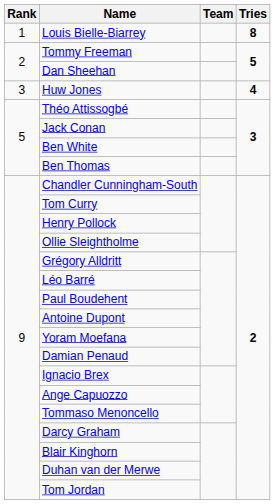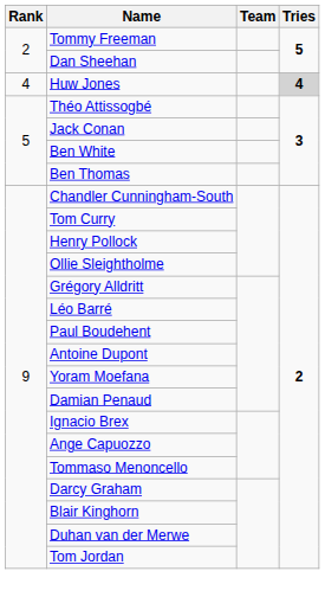 <table class="wikitable" style="text-align:center">
 <tr>
 <th>Rank</th>
 <th>Name</th>
 <th>Team</th>
 <th>Tries</th>
-</tr>
-<tr>
-<td>1</td>
-<td align="left"><a href='#'>Louis Bielle-Biarrey</a></td>
-<td align="left"></td>
-<td><strong>8</strong></td>
 </tr>
 <tr>
 <td rowspan="2">2</td>
 <td align="left"><a href='#'>Tommy Freeman</a></td>
 <td align="left"></td>
 <td rowspan=2><strong>5</strong></td>
 </tr>
 <tr>
 <td align="left"><a href='#'>Dan Sheehan</a></td>
 <td align="left"></td>
 </tr>
 <tr>
-<td>3</td>
+<td>4</td>
 <td align="left"><a href='#'>Huw Jones</a></td>
 <td align="left"></td>
-<td><strong>4</strong></td>
+<td style="background: lightgrey;"><strong>4</strong></td>
 </tr>
 <tr>
 <td rowspan="4">5</td>
 <td align="left"><a href='#'>Théo Attissogbé</a></td>
 <td align="left"></td>
 <td rowspan="4"><strong>3</strong></td>
 </tr>
 <tr>
 <td align="left"><a href='#'>Jack Conan</a></td>
 <td align="left"></td>
 </tr>
 <tr>
 <td align="left"><a href='#'>Ben White</a></td>
 <td align="left"></td>
 </tr>
 <tr>
 <td align="left"><a href='#'>Ben Thomas</a></td>
 <td align="left"></td>
 </tr>
 <tr>
 <td rowspan="17">9</td>
 <td align="left"><a href='#'>Chandler Cunningham-South</a></td>
 <td rowspan="4" align="left"></td>
 <td rowspan="17"><strong>2</strong></td>
 </tr>
 <tr>
 <td align="left"><a href='#'>Tom Curry</a></td>
 </tr>
 <tr>
 <td align="left"><a href='#'>Henry Pollock</a></td>
 </tr>
 <tr>
 <td align="left"><a href='#'>Ollie Sleightholme</a></td>
 </tr>
 <tr>
 <td align="left"><a href='#'>Grégory Alldritt</a></td>
 <td rowspan="6" align="left"></td>
 </tr>
 <tr>
 <td align="left"><a href='#'>Léo Barré</a></td>
 </tr>
 <tr>
 <td align="left"><a href='#'>Paul Boudehent</a></td>
 </tr>
 <tr>
 <td align="left"><a href='#'>Antoine Dupont</a></td>
 </tr>
 <tr>
 <td align="left"><a href='#'>Yoram Moefana</a></td>
 </tr>
 <tr>
 <td align="left"><a href='#'>Damian Penaud</a></td>
 </tr>
 <tr>
 <td align="left"><a href='#'>Ignacio Brex</a></td>
 <td rowspan="3" align="left"></td>
 </tr>
 <tr>
 <td align="left"><a href='#'>Ange Capuozzo</a></td>
 </tr>
 <tr>
 <td align="left"><a href='#'>Tommaso Menoncello</a></td>
 </tr>
 <tr>
 <td align="left"><a href='#'>Darcy Graham</a></td>
 <td rowspan="4" align="left"></td>
 </tr>
 <tr>
 <td align="left"><a href='#'>Blair Kinghorn</a></td>
 </tr>
 <tr>
 <td align="left"><a href='#'>Duhan van der Merwe</a></td>
 </tr>
 <tr>
 <td align="left"><a href='#'>Tom Jordan</a></td>
 </tr>
 </table>
